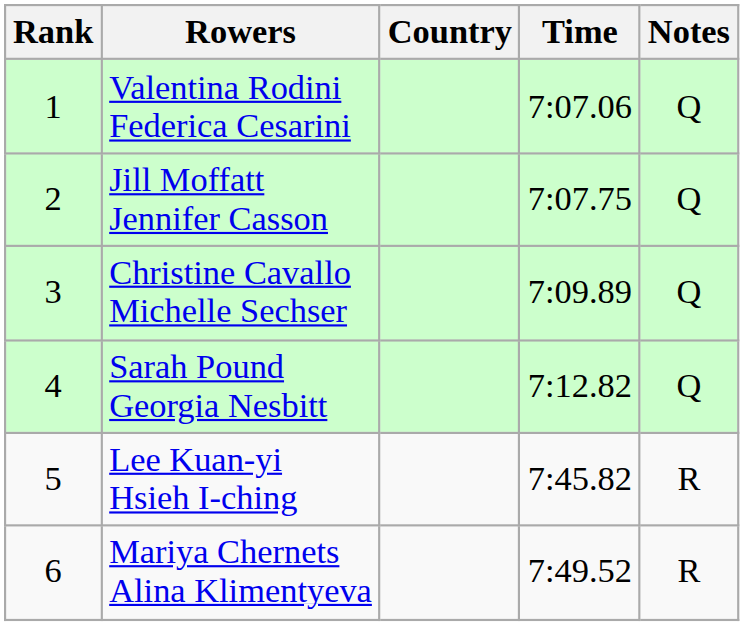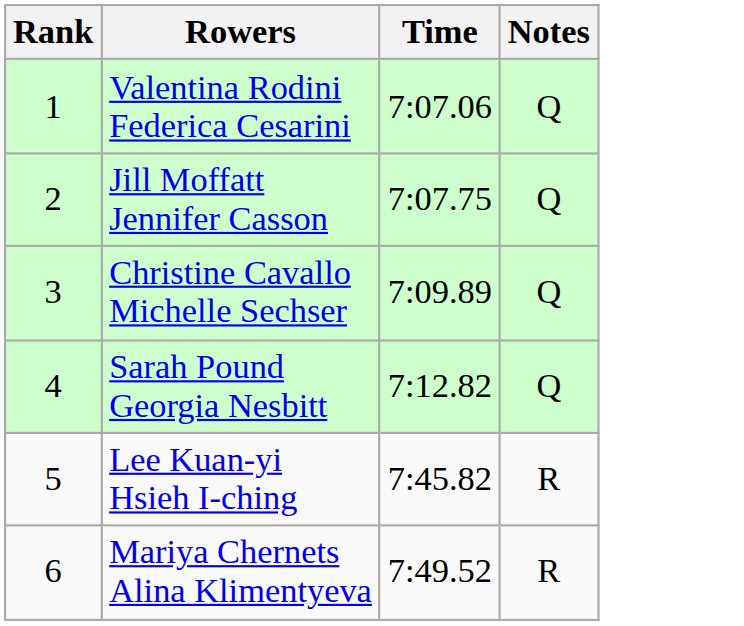 <table class="wikitable" style="text-align:center">
 <tr>
 <th>Rank</th>
 <th>Rowers</th>
-<th>Country</th>
 <th>Time</th>
 <th>Notes</th>
 </tr>
 <tr bgcolor=ccffcc>
 <td>1</td>
 <td align="left"><a href='#'>Valentina Rodini</a><br><a href='#'>Federica Cesarini</a></td>
-<td align="left"></td>
 <td>7:07.06</td>
 <td>Q</td>
 </tr>
 <tr bgcolor=ccffcc>
 <td>2</td>
 <td align="left"><a href='#'>Jill Moffatt</a><br><a href='#'>Jennifer Casson</a></td>
-<td align="left"></td>
 <td>7:07.75</td>
 <td>Q</td>
 </tr>
 <tr bgcolor=ccffcc>
 <td>3</td>
 <td align="left"><a href='#'>Christine Cavallo</a><br><a href='#'>Michelle Sechser</a></td>
-<td align="left"></td>
 <td>7:09.89</td>
 <td>Q</td>
 </tr>
 <tr bgcolor=ccffcc>
 <td>4</td>
 <td align="left"><a href='#'>Sarah Pound</a><br><a href='#'>Georgia Nesbitt</a></td>
-<td align="left"></td>
 <td>7:12.82</td>
 <td>Q</td>
 </tr>
 <tr>
 <td>5</td>
 <td align="left"><a href='#'>Lee Kuan-yi</a><br><a href='#'>Hsieh I-ching</a></td>
-<td align="left"></td>
 <td>7:45.82</td>
 <td>R</td>
 </tr>
 <tr>
 <td>6</td>
 <td align="left"><a href='#'>Mariya Chernets</a><br><a href='#'>Alina Klimentyeva</a></td>
-<td align="left"></td>
 <td>7:49.52</td>
 <td>R</td>
 </tr>
 </table>
